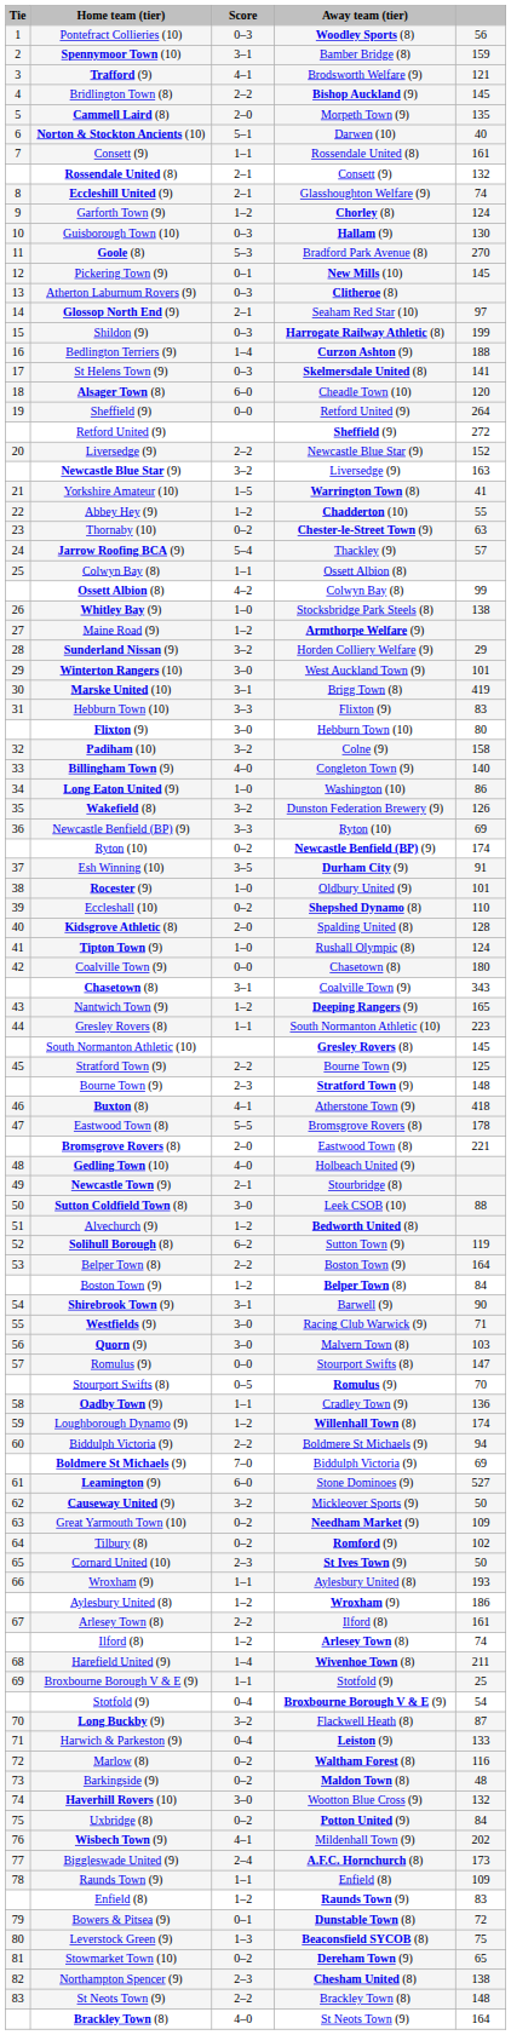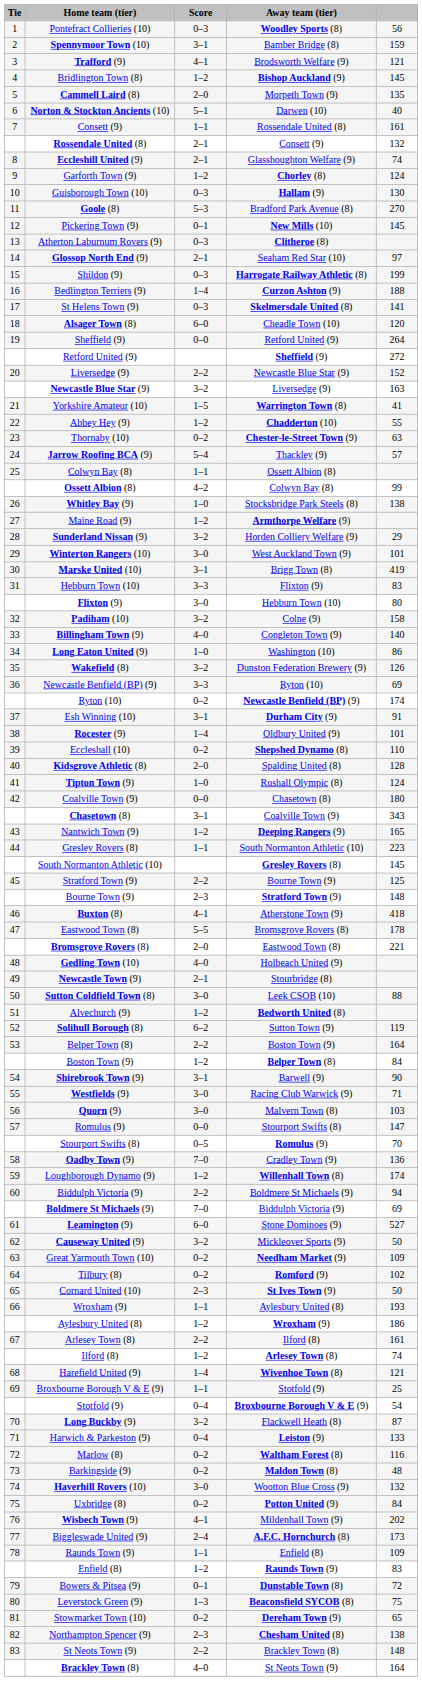 <table class="wikitable" style="width: 600px; background:WhiteSmoke; text-align:center; font-size:90%">
 <tr>
 <td scope="col" style="width:  5.00%; background:silver;"><strong>Tie</strong></td>
 <td scope="col" style="width: 36.25%; background:silver;"><strong>Home team (tier)</strong></td>
 <td scope="col" style="width: 12.50%; background:silver;"><strong>Score</strong></td>
 <td scope="col" style="width: 36.25%; background:silver;"><strong>Away team (tier)</strong></td>
 <td scope="col" style="width: 10.00%; background:silver;"><strong></strong></td>
 </tr>
 <tr>
 <td>1</td>
 <td><a href='#'>Pontefract Collieries</a> (10)</td>
 <td>0–3</td>
 <td><strong><a href='#'>Woodley Sports</a></strong> (8)</td>
 <td>56</td>
 </tr>
 <tr>
 <td>2</td>
 <td><strong><a href='#'>Spennymoor Town</a></strong> (10)</td>
 <td>3–1</td>
 <td><a href='#'>Bamber Bridge</a> (8)</td>
 <td>159</td>
 </tr>
 <tr>
 <td>3</td>
 <td><strong><a href='#'>Trafford</a></strong> (9)</td>
 <td>4–1</td>
 <td><a href='#'>Brodsworth Welfare</a> (9)</td>
 <td>121</td>
 </tr>
 <tr>
 <td>4</td>
 <td><a href='#'>Bridlington Town</a> (8)</td>
-<td>2–2</td>
+<td>1–2</td>
 <td><strong><a href='#'>Bishop Auckland</a></strong> (9)</td>
 <td>145</td>
 </tr>
 <tr>
 <td>5</td>
 <td><strong><a href='#'>Cammell Laird</a></strong> (8)</td>
 <td>2–0</td>
 <td><a href='#'>Morpeth Town</a> (9)</td>
 <td>135</td>
 </tr>
 <tr>
 <td>6</td>
 <td><strong><a href='#'>Norton & Stockton Ancients</a></strong> (10)</td>
 <td>5–1</td>
 <td><a href='#'>Darwen</a> (10)</td>
 <td>40</td>
 </tr>
 <tr>
 <td>7</td>
 <td><a href='#'>Consett</a> (9)</td>
 <td>1–1</td>
 <td><a href='#'>Rossendale United</a> (8)</td>
 <td>161</td>
 </tr>
 <tr style="background:white;">
 <td><em></em></td>
 <td><strong><a href='#'>Rossendale United</a></strong> (8)</td>
 <td>2–1</td>
 <td><a href='#'>Consett</a> (9)</td>
 <td>132</td>
 </tr>
 <tr>
 <td>8</td>
 <td><strong><a href='#'>Eccleshill United</a></strong> (9)</td>
 <td>2–1</td>
 <td><a href='#'>Glasshoughton Welfare</a> (9)</td>
 <td>74</td>
 </tr>
 <tr>
 <td>9</td>
 <td><a href='#'>Garforth Town</a> (9)</td>
 <td>1–2</td>
 <td><strong><a href='#'>Chorley</a></strong> (8)</td>
 <td>124</td>
 </tr>
 <tr>
 <td>10</td>
 <td><a href='#'>Guisborough Town</a> (10)</td>
 <td>0–3</td>
 <td><strong><a href='#'>Hallam</a></strong> (9)</td>
 <td>130</td>
 </tr>
 <tr>
 <td>11</td>
 <td><strong><a href='#'>Goole</a></strong> (8)</td>
 <td>5–3</td>
 <td><a href='#'>Bradford Park Avenue</a> (8)</td>
 <td>270</td>
 </tr>
 <tr>
 <td>12</td>
 <td><a href='#'>Pickering Town</a> (9)</td>
 <td>0–1</td>
 <td><strong><a href='#'>New Mills</a></strong> (10)</td>
 <td>145</td>
 </tr>
 <tr>
 <td>13</td>
 <td><a href='#'>Atherton Laburnum Rovers</a> (9)</td>
 <td>0–3</td>
 <td><strong><a href='#'>Clitheroe</a></strong> (8)</td>
 <td></td>
 </tr>
 <tr>
 <td>14</td>
 <td><strong><a href='#'>Glossop North End</a></strong> (9)</td>
 <td>2–1</td>
 <td><a href='#'>Seaham Red Star</a> (10)</td>
 <td>97</td>
 </tr>
 <tr>
 <td>15</td>
 <td><a href='#'>Shildon</a> (9)</td>
 <td>0–3</td>
 <td><strong><a href='#'>Harrogate Railway Athletic</a></strong> (8)</td>
 <td>199</td>
 </tr>
 <tr>
 <td>16</td>
 <td><a href='#'>Bedlington Terriers</a> (9)</td>
 <td>1–4</td>
 <td><strong><a href='#'>Curzon Ashton</a></strong> (9)</td>
 <td>188</td>
 </tr>
 <tr>
 <td>17</td>
 <td><a href='#'>St Helens Town</a> (9)</td>
 <td>0–3</td>
 <td><strong><a href='#'>Skelmersdale United</a></strong> (8)</td>
 <td>141</td>
 </tr>
 <tr>
 <td>18</td>
 <td><strong><a href='#'>Alsager Town</a></strong> (8)</td>
 <td>6–0</td>
 <td><a href='#'>Cheadle Town</a> (10)</td>
 <td>120</td>
 </tr>
 <tr>
 <td>19</td>
 <td><a href='#'>Sheffield</a> (9)</td>
 <td>0–0</td>
 <td><a href='#'>Retford United</a> (9)</td>
 <td>264</td>
 </tr>
 <tr style="background:white;">
 <td><em></em></td>
 <td><a href='#'>Retford United</a> (9)</td>
 <td></td>
 <td><strong><a href='#'>Sheffield</a></strong> (9)</td>
 <td>272</td>
 </tr>
 <tr>
 <td>20</td>
 <td><a href='#'>Liversedge</a> (9)</td>
 <td>2–2</td>
 <td><a href='#'>Newcastle Blue Star</a> (9)</td>
 <td>152</td>
 </tr>
 <tr style="background:white;">
 <td><em></em></td>
 <td><strong><a href='#'>Newcastle Blue Star</a></strong> (9)</td>
 <td>3–2</td>
 <td><a href='#'>Liversedge</a> (9)</td>
 <td>163</td>
 </tr>
 <tr>
 <td>21</td>
 <td><a href='#'>Yorkshire Amateur</a> (10)</td>
 <td>1–5</td>
 <td><strong><a href='#'>Warrington Town</a></strong> (8)</td>
 <td>41</td>
 </tr>
 <tr>
 <td>22</td>
 <td><a href='#'>Abbey Hey</a> (9)</td>
 <td>1–2</td>
 <td><strong><a href='#'>Chadderton</a></strong> (10)</td>
 <td>55</td>
 </tr>
 <tr>
 <td>23</td>
 <td><a href='#'>Thornaby</a> (10)</td>
 <td>0–2</td>
 <td><strong><a href='#'>Chester-le-Street Town</a></strong> (9)</td>
 <td>63</td>
 </tr>
 <tr>
 <td>24</td>
 <td><strong><a href='#'>Jarrow Roofing BCA</a></strong> (9)</td>
 <td>5–4</td>
 <td><a href='#'>Thackley</a> (9)</td>
 <td>57</td>
 </tr>
 <tr>
 <td>25</td>
 <td><a href='#'>Colwyn Bay</a> (8)</td>
 <td>1–1</td>
 <td><a href='#'>Ossett Albion</a> (8)</td>
 <td></td>
 </tr>
 <tr style="background:white;">
 <td><em></em></td>
 <td><strong><a href='#'>Ossett Albion</a></strong> (8)</td>
 <td>4–2</td>
 <td><a href='#'>Colwyn Bay</a> (8)</td>
 <td>99</td>
 </tr>
 <tr>
 <td>26</td>
 <td><strong><a href='#'>Whitley Bay</a></strong> (9)</td>
 <td>1–0</td>
 <td><a href='#'>Stocksbridge Park Steels</a> (8)</td>
 <td>138</td>
 </tr>
 <tr>
 <td>27</td>
 <td><a href='#'>Maine Road</a> (9)</td>
 <td>1–2</td>
 <td><strong><a href='#'>Armthorpe Welfare</a></strong> (9)</td>
 <td></td>
 </tr>
 <tr>
 <td>28</td>
 <td><strong><a href='#'>Sunderland Nissan</a></strong> (9)</td>
 <td>3–2</td>
 <td><a href='#'>Horden Colliery Welfare</a> (9)</td>
 <td>29</td>
 </tr>
 <tr>
 <td>29</td>
 <td><strong><a href='#'>Winterton Rangers</a></strong> (10)</td>
 <td>3–0</td>
 <td><a href='#'>West Auckland Town</a> (9)</td>
 <td>101</td>
 </tr>
 <tr>
 <td>30</td>
 <td><strong><a href='#'>Marske United</a></strong> (10)</td>
 <td>3–1</td>
 <td><a href='#'>Brigg Town</a> (8)</td>
 <td>419</td>
 </tr>
 <tr>
 <td>31</td>
 <td><a href='#'>Hebburn Town</a> (10)</td>
 <td>3–3</td>
 <td><a href='#'>Flixton</a> (9)</td>
 <td>83</td>
 </tr>
 <tr style="background:white;">
 <td><em></em></td>
 <td><strong><a href='#'>Flixton</a></strong> (9)</td>
 <td>3–0</td>
 <td><a href='#'>Hebburn Town</a> (10)</td>
 <td>80</td>
 </tr>
 <tr>
 <td>32</td>
 <td><strong><a href='#'>Padiham</a></strong> (10)</td>
 <td>3–2</td>
 <td><a href='#'>Colne</a> (9)</td>
 <td>158</td>
 </tr>
 <tr>
 <td>33</td>
 <td><strong><a href='#'>Billingham Town</a></strong> (9)</td>
 <td>4–0</td>
 <td><a href='#'>Congleton Town</a> (9)</td>
 <td>140</td>
 </tr>
 <tr>
 <td>34</td>
 <td><strong><a href='#'>Long Eaton United</a></strong> (9)</td>
 <td>1–0</td>
 <td><a href='#'>Washington</a> (10)</td>
 <td>86</td>
 </tr>
 <tr>
 <td>35</td>
 <td><strong><a href='#'>Wakefield</a></strong> (8)</td>
 <td>3–2</td>
 <td><a href='#'>Dunston Federation Brewery</a> (9)</td>
 <td>126</td>
 </tr>
 <tr>
 <td>36</td>
 <td><a href='#'>Newcastle Benfield (BP)</a> (9)</td>
 <td>3–3</td>
 <td><a href='#'>Ryton</a> (10)</td>
 <td>69</td>
 </tr>
 <tr style="background:white;">
 <td><em></em></td>
 <td><a href='#'>Ryton</a> (10)</td>
 <td>0–2</td>
 <td><strong><a href='#'>Newcastle Benfield (BP)</a></strong> (9)</td>
 <td>174</td>
 </tr>
 <tr>
 <td>37</td>
 <td><a href='#'>Esh Winning</a> (10)</td>
-<td>3–5</td>
+<td>3–1</td>
 <td><strong><a href='#'>Durham City</a></strong> (9)</td>
 <td>91</td>
 </tr>
 <tr>
 <td>38</td>
 <td><strong><a href='#'>Rocester</a></strong> (9)</td>
-<td>1–0</td>
+<td>1–4</td>
 <td><a href='#'>Oldbury United</a> (9)</td>
 <td>101</td>
 </tr>
 <tr>
 <td>39</td>
 <td><a href='#'>Eccleshall</a> (10)</td>
 <td>0–2</td>
 <td><strong><a href='#'>Shepshed Dynamo</a></strong> (8)</td>
 <td>110</td>
 </tr>
 <tr>
 <td>40</td>
 <td><strong><a href='#'>Kidsgrove Athletic</a></strong> (8)</td>
 <td>2–0</td>
 <td><a href='#'>Spalding United</a> (8)</td>
 <td>128</td>
 </tr>
 <tr>
 <td>41</td>
 <td><strong><a href='#'>Tipton Town</a></strong> (9)</td>
 <td>1–0</td>
 <td><a href='#'>Rushall Olympic</a> (8)</td>
 <td>124</td>
 </tr>
 <tr>
 <td>42</td>
 <td><a href='#'>Coalville Town</a> (9)</td>
 <td>0–0</td>
 <td><a href='#'>Chasetown</a> (8)</td>
 <td>180</td>
 </tr>
 <tr style="background:white;">
 <td><em></em></td>
 <td><strong><a href='#'>Chasetown</a></strong> (8)</td>
 <td>3–1</td>
 <td><a href='#'>Coalville Town</a> (9)</td>
 <td>343</td>
 </tr>
 <tr>
 <td>43</td>
 <td><a href='#'>Nantwich Town</a> (9)</td>
 <td>1–2</td>
 <td><strong><a href='#'>Deeping Rangers</a></strong> (9)</td>
 <td>165</td>
 </tr>
 <tr>
 <td>44</td>
 <td><a href='#'>Gresley Rovers</a> (8)</td>
 <td>1–1</td>
 <td><a href='#'>South Normanton Athletic</a> (10)</td>
 <td>223</td>
 </tr>
 <tr style="background:white;">
 <td><em></em></td>
 <td><a href='#'>South Normanton Athletic</a> (10)</td>
 <td></td>
 <td><strong><a href='#'>Gresley Rovers</a></strong> (8)</td>
 <td>145</td>
 </tr>
 <tr>
 <td>45</td>
 <td><a href='#'>Stratford Town</a> (9)</td>
 <td>2–2</td>
 <td><a href='#'>Bourne Town</a> (9)</td>
 <td>125</td>
 </tr>
 <tr style="background:white;">
 <td><em></em></td>
 <td><a href='#'>Bourne Town</a> (9)</td>
 <td>2–3</td>
 <td><strong><a href='#'>Stratford Town</a></strong> (9)</td>
 <td>148</td>
 </tr>
 <tr>
 <td>46</td>
 <td><strong><a href='#'>Buxton</a></strong> (8)</td>
 <td>4–1</td>
 <td><a href='#'>Atherstone Town</a> (9)</td>
 <td>418</td>
 </tr>
 <tr>
 <td>47</td>
 <td><a href='#'>Eastwood Town</a> (8)</td>
 <td>5–5</td>
 <td><a href='#'>Bromsgrove Rovers</a> (8)</td>
 <td>178</td>
 </tr>
 <tr style="background:white;">
 <td><em></em></td>
 <td><strong><a href='#'>Bromsgrove Rovers</a></strong> (8)</td>
 <td>2–0</td>
 <td><a href='#'>Eastwood Town</a> (8)</td>
 <td>221</td>
 </tr>
 <tr>
 <td>48</td>
 <td><strong><a href='#'>Gedling Town</a></strong> (10)</td>
 <td>4–0</td>
 <td><a href='#'>Holbeach United</a> (9)</td>
 <td></td>
 </tr>
 <tr>
 <td>49</td>
 <td><strong><a href='#'>Newcastle Town</a></strong> (9)</td>
 <td>2–1 </td>
 <td><a href='#'>Stourbridge</a> (8)</td>
 <td></td>
 </tr>
 <tr>
 <td>50</td>
 <td><strong><a href='#'>Sutton Coldfield Town</a></strong> (8)</td>
 <td>3–0</td>
 <td><a href='#'>Leek CSOB</a> (10)</td>
 <td>88</td>
 </tr>
 <tr>
 <td>51</td>
 <td><a href='#'>Alvechurch</a> (9)</td>
 <td>1–2</td>
 <td><strong><a href='#'>Bedworth United</a></strong> (8)</td>
 <td></td>
 </tr>
 <tr>
 <td>52</td>
 <td><strong><a href='#'>Solihull Borough</a></strong> (8)</td>
 <td>6–2</td>
 <td><a href='#'>Sutton Town</a> (9)</td>
 <td>119</td>
 </tr>
 <tr>
 <td>53</td>
 <td><a href='#'>Belper Town</a> (8)</td>
 <td>2–2</td>
 <td><a href='#'>Boston Town</a> (9)</td>
 <td>164</td>
 </tr>
 <tr style="background:white;">
 <td><em></em></td>
 <td><a href='#'>Boston Town</a> (9)</td>
 <td>1–2</td>
 <td><strong><a href='#'>Belper Town</a></strong> (8)</td>
 <td>84</td>
 </tr>
 <tr>
 <td>54</td>
 <td><strong><a href='#'>Shirebrook Town</a></strong> (9)</td>
 <td>3–1</td>
 <td><a href='#'>Barwell</a> (9)</td>
 <td>90</td>
 </tr>
 <tr>
 <td>55</td>
 <td><strong><a href='#'>Westfields</a></strong> (9)</td>
 <td>3–0</td>
 <td><a href='#'>Racing Club Warwick</a> (9)</td>
 <td>71</td>
 </tr>
 <tr>
 <td>56</td>
 <td><strong><a href='#'>Quorn</a></strong> (9)</td>
 <td>3–0</td>
 <td><a href='#'>Malvern Town</a> (8)</td>
 <td>103</td>
 </tr>
 <tr>
 <td>57</td>
 <td><a href='#'>Romulus</a> (9)</td>
 <td>0–0</td>
 <td><a href='#'>Stourport Swifts</a> (8)</td>
 <td>147</td>
 </tr>
 <tr style="background:white;">
 <td><em></em></td>
 <td><a href='#'>Stourport Swifts</a> (8)</td>
 <td>0–5</td>
 <td><strong><a href='#'>Romulus</a></strong> (9)</td>
 <td>70</td>
 </tr>
 <tr>
 <td>58</td>
 <td><strong><a href='#'>Oadby Town</a></strong> (9)</td>
-<td>1–1</td>
+<td>7–0</td>
 <td><a href='#'>Cradley Town</a> (9)</td>
 <td>136</td>
 </tr>
 <tr>
 <td>59</td>
 <td><a href='#'>Loughborough Dynamo</a> (9)</td>
 <td>1–2</td>
 <td><strong><a href='#'>Willenhall Town</a></strong> (8)</td>
 <td>174</td>
 </tr>
 <tr>
 <td>60</td>
 <td><a href='#'>Biddulph Victoria</a> (9)</td>
 <td>2–2</td>
 <td><a href='#'>Boldmere St Michaels</a> (9)</td>
 <td>94</td>
 </tr>
 <tr style="background:white;">
 <td><em></em></td>
 <td><strong><a href='#'>Boldmere St Michaels</a></strong> (9)</td>
 <td>7–0</td>
 <td><a href='#'>Biddulph Victoria</a> (9)</td>
 <td>69</td>
 </tr>
 <tr>
 <td>61</td>
 <td><strong><a href='#'>Leamington</a></strong> (9)</td>
 <td>6–0</td>
 <td><a href='#'>Stone Dominoes</a> (9)</td>
 <td>527</td>
 </tr>
 <tr>
 <td>62</td>
 <td><strong><a href='#'>Causeway United</a></strong> (9)</td>
 <td>3–2</td>
 <td><a href='#'>Mickleover Sports</a> (9)</td>
 <td>50</td>
 </tr>
 <tr>
 <td>63</td>
 <td><a href='#'>Great Yarmouth Town</a> (10)</td>
 <td>0–2</td>
 <td><strong><a href='#'>Needham Market</a></strong> (9)</td>
 <td>109</td>
 </tr>
 <tr>
 <td>64</td>
 <td><a href='#'>Tilbury</a> (8)</td>
 <td>0–2</td>
 <td><strong><a href='#'>Romford</a></strong> (9)</td>
 <td>102</td>
 </tr>
 <tr>
 <td>65</td>
 <td><a href='#'>Cornard United</a> (10)</td>
 <td>2–3</td>
 <td><strong><a href='#'>St Ives Town</a></strong> (9)</td>
 <td>50</td>
 </tr>
 <tr>
 <td>66</td>
 <td><a href='#'>Wroxham</a> (9)</td>
 <td>1–1</td>
 <td><a href='#'>Aylesbury United</a> (8)</td>
 <td>193</td>
 </tr>
 <tr style="background:white;">
 <td><em></em></td>
 <td><a href='#'>Aylesbury United</a> (8)</td>
 <td>1–2</td>
 <td><strong><a href='#'>Wroxham</a></strong> (9)</td>
 <td>186</td>
 </tr>
 <tr>
 <td>67</td>
 <td><a href='#'>Arlesey Town</a> (8)</td>
 <td>2–2</td>
 <td><a href='#'>Ilford</a> (8)</td>
 <td>161</td>
 </tr>
 <tr style="background:white;">
 <td><em></em></td>
 <td><a href='#'>Ilford</a> (8)</td>
 <td>1–2 </td>
 <td><strong><a href='#'>Arlesey Town</a></strong> (8)</td>
 <td>74</td>
 </tr>
 <tr>
 <td>68</td>
 <td><a href='#'>Harefield United</a> (9)</td>
 <td>1–4</td>
 <td><strong><a href='#'>Wivenhoe Town</a></strong> (8)</td>
-<td>211</td>
+<td>121</td>
 </tr>
 <tr>
 <td>69</td>
 <td><a href='#'>Broxbourne Borough V & E</a> (9)</td>
 <td>1–1</td>
 <td><a href='#'>Stotfold</a> (9)</td>
 <td>25</td>
 </tr>
 <tr style="background:white;">
 <td><em></em></td>
 <td><a href='#'>Stotfold</a> (9)</td>
 <td>0–4</td>
 <td><strong><a href='#'>Broxbourne Borough V & E</a></strong> (9)</td>
 <td>54</td>
 </tr>
 <tr>
 <td>70</td>
 <td><strong><a href='#'>Long Buckby</a></strong> (9)</td>
 <td>3–2</td>
 <td><a href='#'>Flackwell Heath</a> (8)</td>
 <td>87</td>
 </tr>
 <tr>
 <td>71</td>
 <td><a href='#'>Harwich & Parkeston</a> (9)</td>
 <td>0–4</td>
 <td><strong><a href='#'>Leiston</a></strong> (9)</td>
 <td>133</td>
 </tr>
 <tr>
 <td>72</td>
 <td><a href='#'>Marlow</a> (8)</td>
 <td>0–2</td>
 <td><strong><a href='#'>Waltham Forest</a></strong> (8)</td>
 <td>116</td>
 </tr>
 <tr>
 <td>73</td>
 <td><a href='#'>Barkingside</a> (9)</td>
 <td>0–2</td>
 <td><strong><a href='#'>Maldon Town</a></strong> (8)</td>
 <td>48</td>
 </tr>
 <tr>
 <td>74</td>
 <td><strong><a href='#'>Haverhill Rovers</a></strong> (10)</td>
 <td>3–0</td>
 <td><a href='#'>Wootton Blue Cross</a> (9)</td>
 <td>132</td>
 </tr>
 <tr>
 <td>75</td>
 <td><a href='#'>Uxbridge</a> (8)</td>
 <td>0–2</td>
 <td><strong><a href='#'>Potton United</a></strong> (9)</td>
 <td>84</td>
 </tr>
 <tr>
 <td>76</td>
 <td><strong><a href='#'>Wisbech Town</a></strong> (9)</td>
 <td>4–1</td>
 <td><a href='#'>Mildenhall Town</a> (9)</td>
 <td>202</td>
 </tr>
 <tr>
 <td>77</td>
 <td><a href='#'>Biggleswade United</a> (9)</td>
 <td>2–4</td>
 <td><strong><a href='#'>A.F.C. Hornchurch</a></strong> (8)</td>
 <td>173</td>
 </tr>
 <tr>
 <td>78</td>
 <td><a href='#'>Raunds Town</a> (9)</td>
 <td>1–1</td>
 <td><a href='#'>Enfield</a> (8)</td>
 <td>109</td>
 </tr>
 <tr style="background:white;">
 <td><em></em></td>
 <td><a href='#'>Enfield</a> (8)</td>
 <td>1–2</td>
 <td><strong><a href='#'>Raunds Town</a></strong> (9)</td>
 <td>83</td>
 </tr>
 <tr>
 <td>79</td>
 <td><a href='#'>Bowers & Pitsea</a> (9)</td>
 <td>0–1</td>
 <td><strong><a href='#'>Dunstable Town</a></strong> (8)</td>
 <td>72</td>
 </tr>
 <tr>
 <td>80</td>
 <td><a href='#'>Leverstock Green</a> (9)</td>
 <td>1–3</td>
 <td><strong><a href='#'>Beaconsfield SYCOB</a></strong> (8)</td>
 <td>75</td>
 </tr>
 <tr>
 <td>81</td>
 <td><a href='#'>Stowmarket Town</a> (10)</td>
 <td>0–2</td>
 <td><strong><a href='#'>Dereham Town</a></strong> (9)</td>
 <td>65</td>
 </tr>
 <tr>
 <td>82</td>
 <td><a href='#'>Northampton Spencer</a> (9)</td>
 <td>2–3</td>
 <td><strong><a href='#'>Chesham United</a></strong> (8)</td>
 <td>138</td>
 </tr>
 <tr>
 <td>83</td>
 <td><a href='#'>St Neots Town</a> (9)</td>
 <td>2–2</td>
 <td><a href='#'>Brackley Town</a> (8)</td>
 <td>148</td>
 </tr>
 <tr style="background:white;">
 <td><em></em></td>
 <td><strong><a href='#'>Brackley Town</a></strong> (8)</td>
 <td>4–0</td>
 <td><a href='#'>St Neots Town</a> (9)</td>
 <td>164</td>
 </tr>
 </table>
